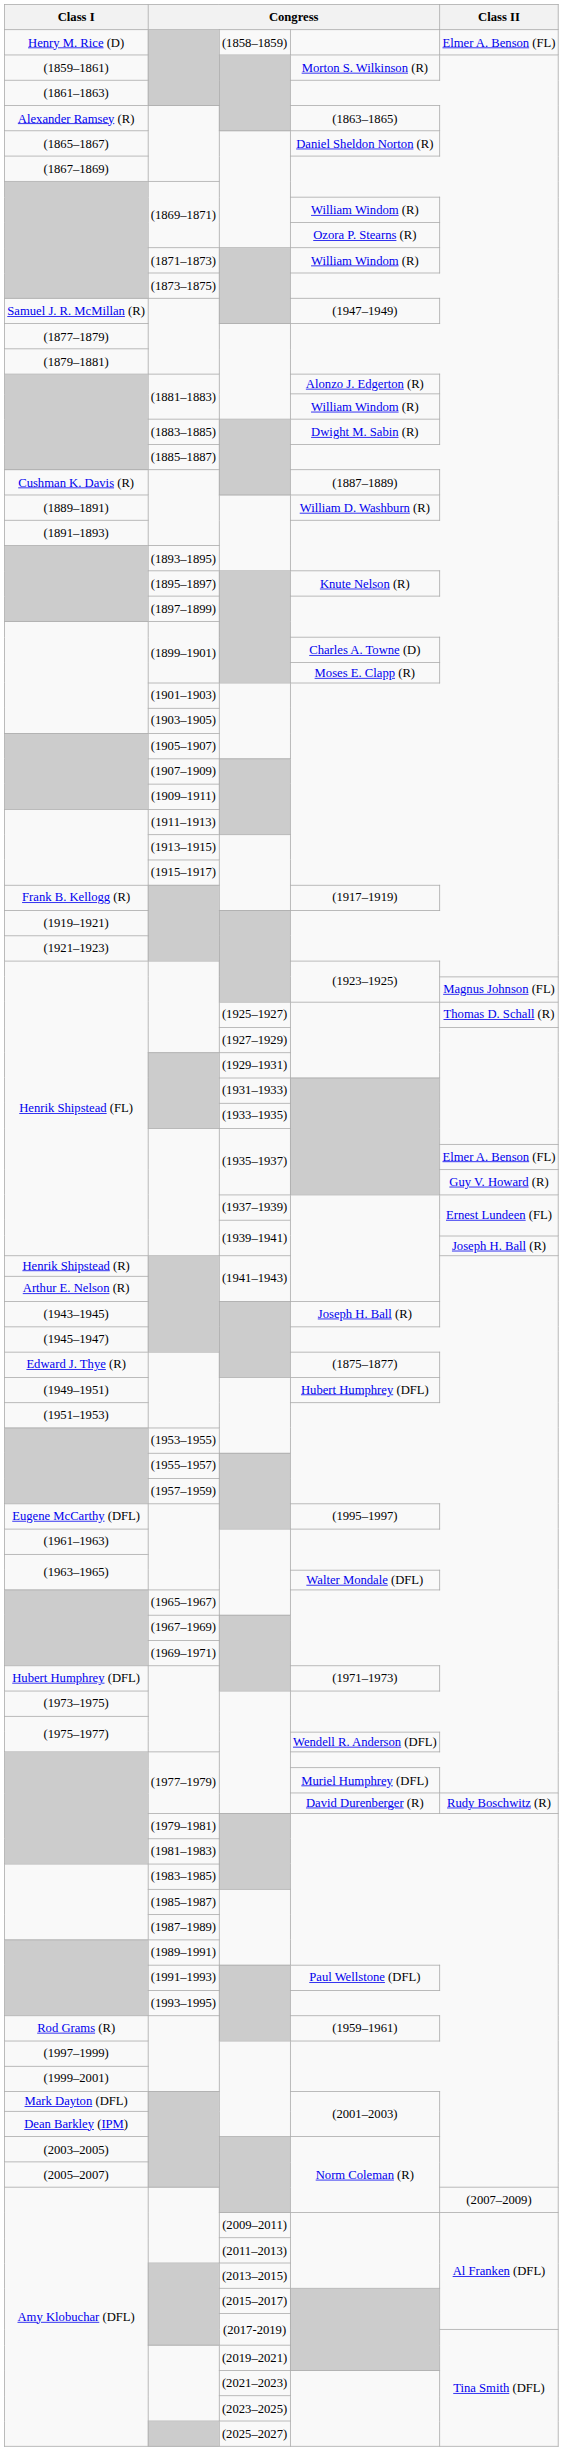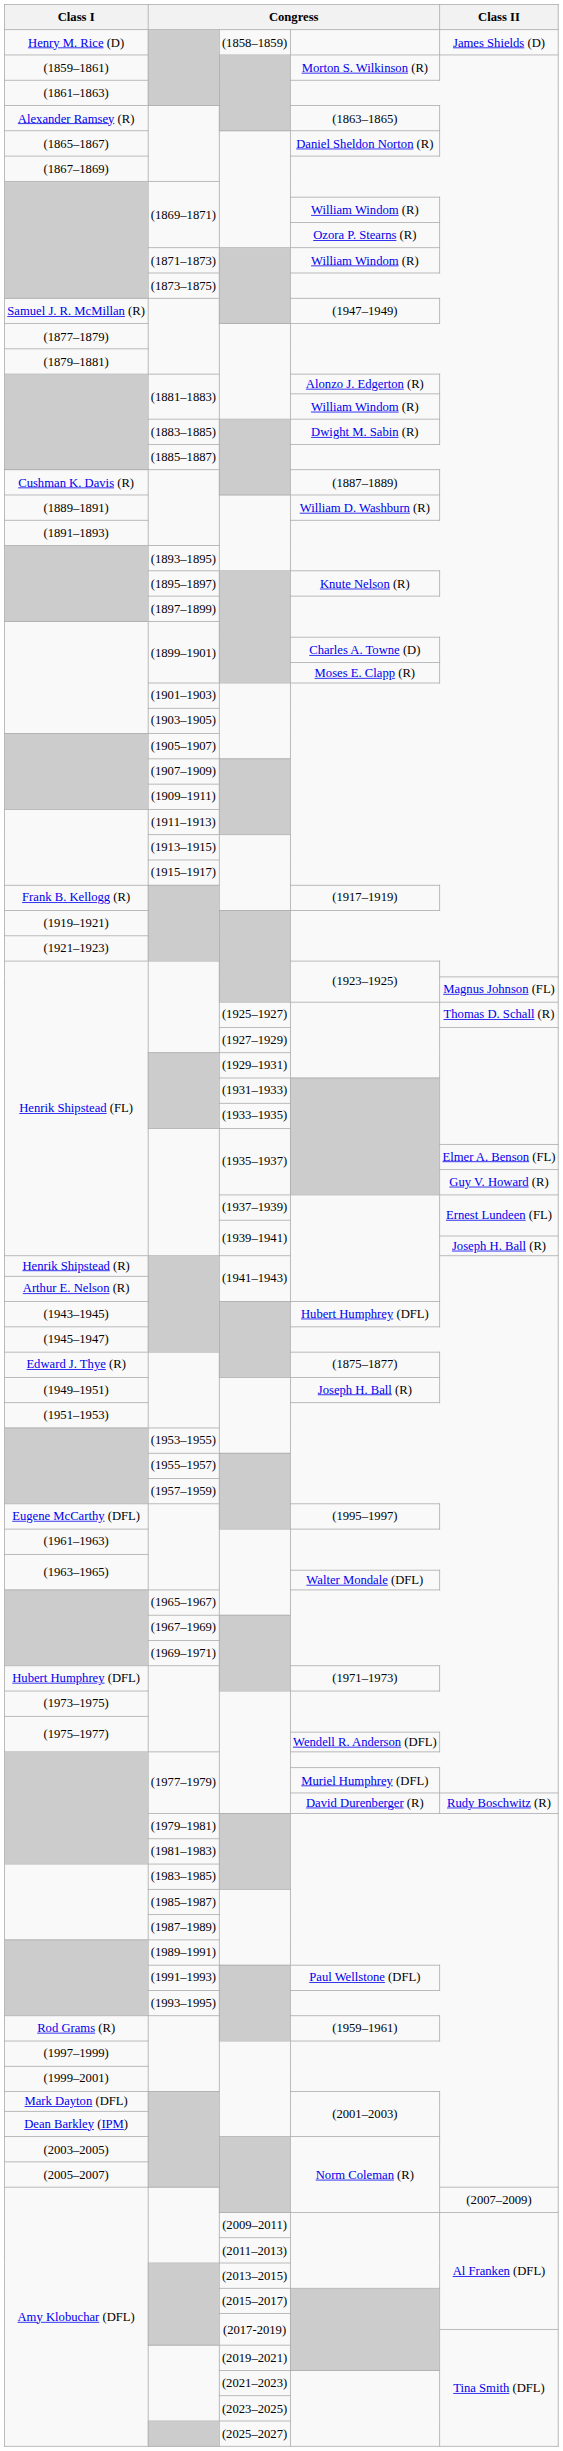 <table class="wikitable sticky-header" style="text-align:center">
 <tr style="height:2em">
 <th>Class I</th>
 <th colspan=3>Congress</th>
 <th>Class II</th>
 </tr>
 <tr style="height:2em">
 <td><a href='#'>Henry M. Rice</a> (D)</td>
 <td rowspan=3 bgcolor=#cccccc></td>
 <td><strong></strong> (1858–1859)</td>
 <td></td>
-<td><a href='#'>Elmer A. Benson</a> (FL)</td>
+<td><a href='#'>James Shields</a> (D)</td>
 </tr>
 <tr style="height:2em">
 <td><strong></strong> (1859–1861)</td>
 <td rowspan=3 bgcolor=#cccccc></td>
 <td><a href='#'>Morton S. Wilkinson</a> (R)</td>
 </tr>
 <tr style="height:2em">
 <td><strong></strong> (1861–1863)</td>
 </tr>
 <tr style="height:2em">
 <td><a href='#'>Alexander Ramsey</a> (R)</td>
 <td rowspan=3></td>
 <td><strong></strong> (1863–1865)</td>
 </tr>
 <tr style="height:2em">
 <td><strong></strong> (1865–1867)</td>
 <td rowspan=5></td>
 <td><a href='#'>Daniel Sheldon Norton</a> (R)</td>
 </tr>
 <tr style="height:2em">
 <td><strong></strong> (1867–1869)</td>
 </tr>
 <tr style="height:1.25em">
 <td rowspan=5 bgcolor=#cccccc></td>
 <td rowspan=3><strong></strong> (1869–1871)</td>
 </tr>
 <tr style="height:2em">
 <td><a href='#'>William Windom</a> (R)</td>
 </tr>
 <tr style="height:2em">
 <td><a href='#'>Ozora P. Stearns</a> (R)</td>
 </tr>
 <tr style="height:2em">
 <td><strong></strong> (1871–1873)</td>
 <td rowspan=3 bgcolor=#cccccc></td>
 <td><a href='#'>William Windom</a> (R)</td>
 </tr>
 <tr style="height:2em">
 <td><strong></strong> (1873–1875)</td>
 </tr>
 <tr style="height:2em">
 <td><a href='#'>Samuel J. R. McMillan</a> (R)</td>
 <td rowspan=3></td>
 <td><strong></strong> (1947–1949)</td>
 </tr>
 <tr style="height:2em">
 <td><strong></strong> (1877–1879)</td>
 <td rowspan=4></td>
 </tr>
 <tr style="height:2em">
 <td><strong></strong> (1879–1881)</td>
 </tr>
 <tr style="height:1.25em">
 <td rowspan=4 bgcolor=#cccccc></td>
 <td rowspan=2><strong></strong> (1881–1883)</td>
 <td><a href='#'>Alonzo J. Edgerton</a> (R)</td>
 </tr>
 <tr style="height:2em">
 <td><a href='#'>William Windom</a> (R)</td>
 </tr>
 <tr style="height:2em">
 <td><strong></strong> (1883–1885)</td>
 <td rowspan=3 bgcolor=#cccccc></td>
 <td><a href='#'>Dwight M. Sabin</a> (R)</td>
 </tr>
 <tr style="height:2em">
 <td><strong></strong> (1885–1887)</td>
 </tr>
 <tr style="height:2em">
 <td><a href='#'>Cushman K. Davis</a> (R)</td>
 <td rowspan=3></td>
 <td><strong></strong> (1887–1889)</td>
 </tr>
 <tr style="height:2em">
 <td><strong></strong> (1889–1891)</td>
 <td rowspan=3></td>
 <td><a href='#'>William D. Washburn</a> (R)</td>
 </tr>
 <tr style="height:2em">
 <td><strong></strong> (1891–1893)</td>
 </tr>
 <tr style="height:2em">
 <td rowspan=3 bgcolor=#cccccc></td>
 <td><strong></strong> (1893–1895)</td>
 </tr>
 <tr style="height:2em">
 <td><strong></strong> (1895–1897)</td>
 <td rowspan=5 bgcolor=#cccccc></td>
 <td><a href='#'>Knute Nelson</a> (R)</td>
 </tr>
 <tr style="height:2em">
 <td><strong></strong> (1897–1899)</td>
 </tr>
 <tr style="height:1.25em">
 <td rowspan=5></td>
 <td rowspan=3><strong></strong> (1899–1901)</td>
 </tr>
 <tr style="height:2em">
 <td><a href='#'>Charles A. Towne</a> (D)</td>
 </tr>
 <tr style="height:1.25em">
 <td><a href='#'>Moses E. Clapp</a> (R)</td>
 </tr>
 <tr style="height:2em">
 <td><strong></strong> (1901–1903)</td>
 <td rowspan=3></td>
 </tr>
 <tr style="height:2em">
 <td><strong></strong> (1903–1905)</td>
 </tr>
 <tr style="height:2em">
 <td rowspan=3 bgcolor=#cccccc></td>
 <td><strong></strong> (1905–1907)</td>
 </tr>
 <tr style="height:2em">
 <td><strong></strong> (1907–1909)</td>
 <td rowspan=3 bgcolor=#cccccc></td>
 </tr>
 <tr style="height:2em">
 <td><strong></strong> (1909–1911)</td>
 </tr>
 <tr style="height:2em">
 <td rowspan=3></td>
 <td><strong></strong> (1911–1913)</td>
 </tr>
 <tr style="height:2em">
 <td><strong></strong> (1913–1915)</td>
 <td rowspan=3></td>
 </tr>
 <tr style="height:2em">
 <td><strong></strong> (1915–1917)</td>
 </tr>
 <tr style="height:2em">
 <td><a href='#'>Frank B. Kellogg</a> (R)</td>
 <td rowspan=3 bgcolor=#cccccc></td>
 <td><strong></strong> (1917–1919)</td>
 </tr>
 <tr style="height:2em">
 <td><strong></strong> (1919–1921)</td>
 <td rowspan=4 bgcolor=#cccccc></td>
 </tr>
 <tr style="height:2em">
 <td><strong></strong> (1921–1923)</td>
 </tr>
 <tr style="height:1.25em">
 <td rowspan=13 ><a href='#'>Henrik Shipstead</a> (FL)</td>
 <td rowspan=4></td>
 <td rowspan=2><strong></strong> (1923–1925)</td>
 </tr>
 <tr style="height:2em">
 <td><a href='#'>Magnus Johnson</a>  (FL)</td>
 </tr>
 <tr style="height:2em">
 <td><strong></strong> (1925–1927)</td>
 <td rowspan=3></td>
 <td><a href='#'>Thomas D. Schall</a> (R)</td>
 </tr>
 <tr style="height:2em">
 <td><strong></strong> (1927–1929)</td>
 </tr>
 <tr style="height:2em">
 <td rowspan=3 bgcolor=#cccccc></td>
 <td><strong></strong> (1929–1931)</td>
 </tr>
 <tr style="height:2em">
 <td><strong></strong> (1931–1933)</td>
 <td rowspan=5 bgcolor=#cccccc></td>
 </tr>
 <tr style="height:2em">
 <td><strong></strong> (1933–1935)</td>
 </tr>
 <tr style="height:1.25em">
 <td rowspan=6></td>
 <td rowspan=3><strong></strong> (1935–1937)</td>
 </tr>
 <tr style="height:2em">
 <td><a href='#'>Elmer A. Benson</a> (FL)</td>
 </tr>
 <tr style="height:2em">
 <td><a href='#'>Guy V. Howard</a> (R)</td>
 </tr>
 <tr style="height:2em">
 <td><strong></strong> (1937–1939)</td>
 <td rowspan=5></td>
 <td rowspan=2 ><a href='#'>Ernest Lundeen</a> (FL)</td>
 </tr>
 <tr style="height:1.25em">
 <td rowspan=2><strong></strong> (1939–1941)</td>
 </tr>
 <tr style="height:1.25em">
 <td><a href='#'>Joseph H. Ball</a> (R)</td>
 </tr>
 <tr style="height:1.25em">
 <td><a href='#'>Henrik Shipstead</a> (R)</td>
 <td rowspan=4 bgcolor=#cccccc></td>
 <td rowspan=2><strong></strong> (1941–1943)</td>
 </tr>
 <tr style="height:2em">
 <td><a href='#'>Arthur E. Nelson</a> (R)</td>
 </tr>
 <tr style="height:2em">
 <td><strong></strong> (1943–1945)</td>
 <td rowspan=3 bgcolor=#cccccc></td>
-<td><a href='#'>Joseph H. Ball</a> (R)</td>
+<td><a href='#'>Hubert Humphrey</a> (DFL)</td>
 </tr>
 <tr style="height:2em">
 <td><strong></strong> (1945–1947)</td>
 </tr>
 <tr style="height:2em">
 <td><a href='#'>Edward J. Thye</a> (R)</td>
 <td rowspan=3></td>
 <td><strong></strong> (1875–1877)</td>
 </tr>
 <tr style="height:2em">
 <td><strong></strong> (1949–1951)</td>
 <td rowspan=3></td>
-<td><a href='#'>Hubert Humphrey</a> (DFL)</td>
+<td><a href='#'>Joseph H. Ball</a> (R)</td>
 </tr>
 <tr style="height:2em">
 <td><strong></strong> (1951–1953)</td>
 </tr>
 <tr style="height:2em">
 <td rowspan=3 bgcolor=#cccccc></td>
 <td><strong></strong> (1953–1955)</td>
 </tr>
 <tr style="height:2em">
 <td><strong></strong> (1955–1957)</td>
 <td rowspan=3 bgcolor=#cccccc></td>
 </tr>
 <tr style="height:2em">
 <td><strong></strong> (1957–1959)</td>
 </tr>
 <tr style="height:2em">
 <td><a href='#'>Eugene McCarthy</a> (DFL)</td>
 <td rowspan=4></td>
 <td><strong></strong> (1995–1997)</td>
 </tr>
 <tr style="height:2em">
 <td><strong></strong> (1961–1963)</td>
 <td rowspan=4></td>
 </tr>
 <tr style="height:1.25em">
 <td rowspan=2><strong></strong> (1963–1965)</td>
 </tr>
 <tr style="height:1.25em">
 <td><a href='#'>Walter Mondale</a> (DFL)</td>
 </tr>
 <tr style="height:2em">
 <td rowspan=3 bgcolor=#cccccc></td>
 <td><strong></strong> (1965–1967)</td>
 </tr>
 <tr style="height:2em">
 <td><strong></strong> (1967–1969)</td>
 <td rowspan=3 bgcolor=#cccccc></td>
 </tr>
 <tr style="height:2em">
 <td><strong></strong> (1969–1971)</td>
 </tr>
 <tr style="height:2em">
 <td><a href='#'>Hubert Humphrey</a> (DFL)</td>
 <td rowspan=4></td>
 <td><strong></strong> (1971–1973)</td>
 </tr>
 <tr style="height:2em">
 <td><strong></strong> (1973–1975)</td>
 <td rowspan=6></td>
 </tr>
 <tr style="height:1.25em">
 <td rowspan=2><strong></strong> (1975–1977)</td>
 </tr>
 <tr style="height:1.25em">
 <td><a href='#'>Wendell R. Anderson</a> (DFL)</td>
 </tr>
 <tr style="height:1.25em">
 <td rowspan=5 bgcolor=#cccccc></td>
 <td rowspan=3><strong></strong> (1977–1979)</td>
 </tr>
 <tr style="height:2em">
 <td><a href='#'>Muriel Humphrey</a> (DFL)</td>
 </tr>
 <tr style="height:1.25em">
 <td><a href='#'>David Durenberger</a> (R)</td>
 <td><a href='#'>Rudy Boschwitz</a> (R)</td>
 </tr>
 <tr style="height:2em">
 <td><strong></strong> (1979–1981)</td>
 <td rowspan=3 bgcolor=#cccccc></td>
 </tr>
 <tr style="height:2em">
 <td><strong></strong> (1981–1983)</td>
 </tr>
 <tr style="height:2em">
 <td rowspan=3></td>
 <td><strong></strong> (1983–1985)</td>
 </tr>
 <tr style="height:2em">
 <td><strong></strong> (1985–1987)</td>
 <td rowspan=3></td>
 </tr>
 <tr style="height:2em">
 <td><strong></strong> (1987–1989)</td>
 </tr>
 <tr style="height:2em">
 <td rowspan=3 bgcolor=#cccccc></td>
 <td><strong></strong> (1989–1991)</td>
 </tr>
 <tr style="height:2em">
 <td><strong></strong> (1991–1993)</td>
 <td rowspan=3 bgcolor=#cccccc></td>
 <td><a href='#'>Paul Wellstone</a> (DFL)</td>
 </tr>
 <tr style="height:2em">
 <td><strong></strong> (1993–1995)</td>
 </tr>
 <tr style="height:2em">
 <td><a href='#'>Rod Grams</a> (R)</td>
 <td rowspan=3></td>
 <td><strong></strong> (1959–1961)</td>
 </tr>
 <tr style="height:2em">
 <td><strong></strong> (1997–1999)</td>
 <td rowspan=4></td>
 </tr>
 <tr style="height:2em">
 <td><strong></strong> (1999–2001)</td>
 </tr>
 <tr style="height:1.25em">
 <td><a href='#'>Mark Dayton</a> (DFL)</td>
 <td rowspan=4 bgcolor=#cccccc></td>
 <td rowspan=2><strong></strong> (2001–2003)</td>
 </tr>
 <tr style="height:2em">
 <td><a href='#'>Dean Barkley</a> (<a href='#'>IPM</a>)</td>
 </tr>
 <tr style="height:2em">
 <td><strong></strong> (2003–2005)</td>
 <td rowspan=3 bgcolor=#cccccc></td>
 <td rowspan=3 ><a href='#'>Norm Coleman</a> (R)</td>
 </tr>
 <tr style="height:2em">
 <td><strong></strong> (2005–2007)</td>
 </tr>
 <tr style="height:2em">
 <td rowspan=11 ><a href='#'>Amy Klobuchar</a> (DFL)</td>
 <td rowspan=3></td>
 <td><strong></strong> (2007–2009)</td>
 </tr>
 <tr style="height:2em">
 <td><strong></strong> (2009–2011)</td>
 <td rowspan=3></td>
 <td rowspan=5 ><a href='#'>Al Franken</a> (DFL)</td>
 </tr>
 <tr style="height:2em">
 <td><strong></strong> (2011–2013)</td>
 </tr>
 <tr style="height:2em">
 <td rowspan="4" bgcolor="#cccccc"></td>
 <td><strong></strong> (2013–2015)</td>
 </tr>
 <tr style="height:2em">
 <td><strong></strong> (2015–2017)</td>
 <td rowspan="4" bgcolor="#cccccc"></td>
 </tr>
 <tr style="height:1.25em">
 <td rowspan="2"><strong></strong> (2017-2019)</td>
 </tr>
 <tr style="height:1.25em">
 <td rowspan="5" ><a href='#'>Tina Smith</a> (DFL)</td>
 </tr>
 <tr style="height:2em">
 <td rowspan=3></td>
 <td><strong></strong> (2019–2021)</td>
 </tr>
 <tr style="height:2em">
 <td><strong></strong> (2021–2023)</td>
 <td rowspan=3></td>
 </tr>
 <tr style="height:2em">
 <td><strong></strong> (2023–2025)</td>
 </tr>
 <tr style="height:2em">
 <td rowspan="1" bgcolor="#cccccc"></td>
 <td><strong></strong> (2025–2027)</td>
 </tr>
 </table>
